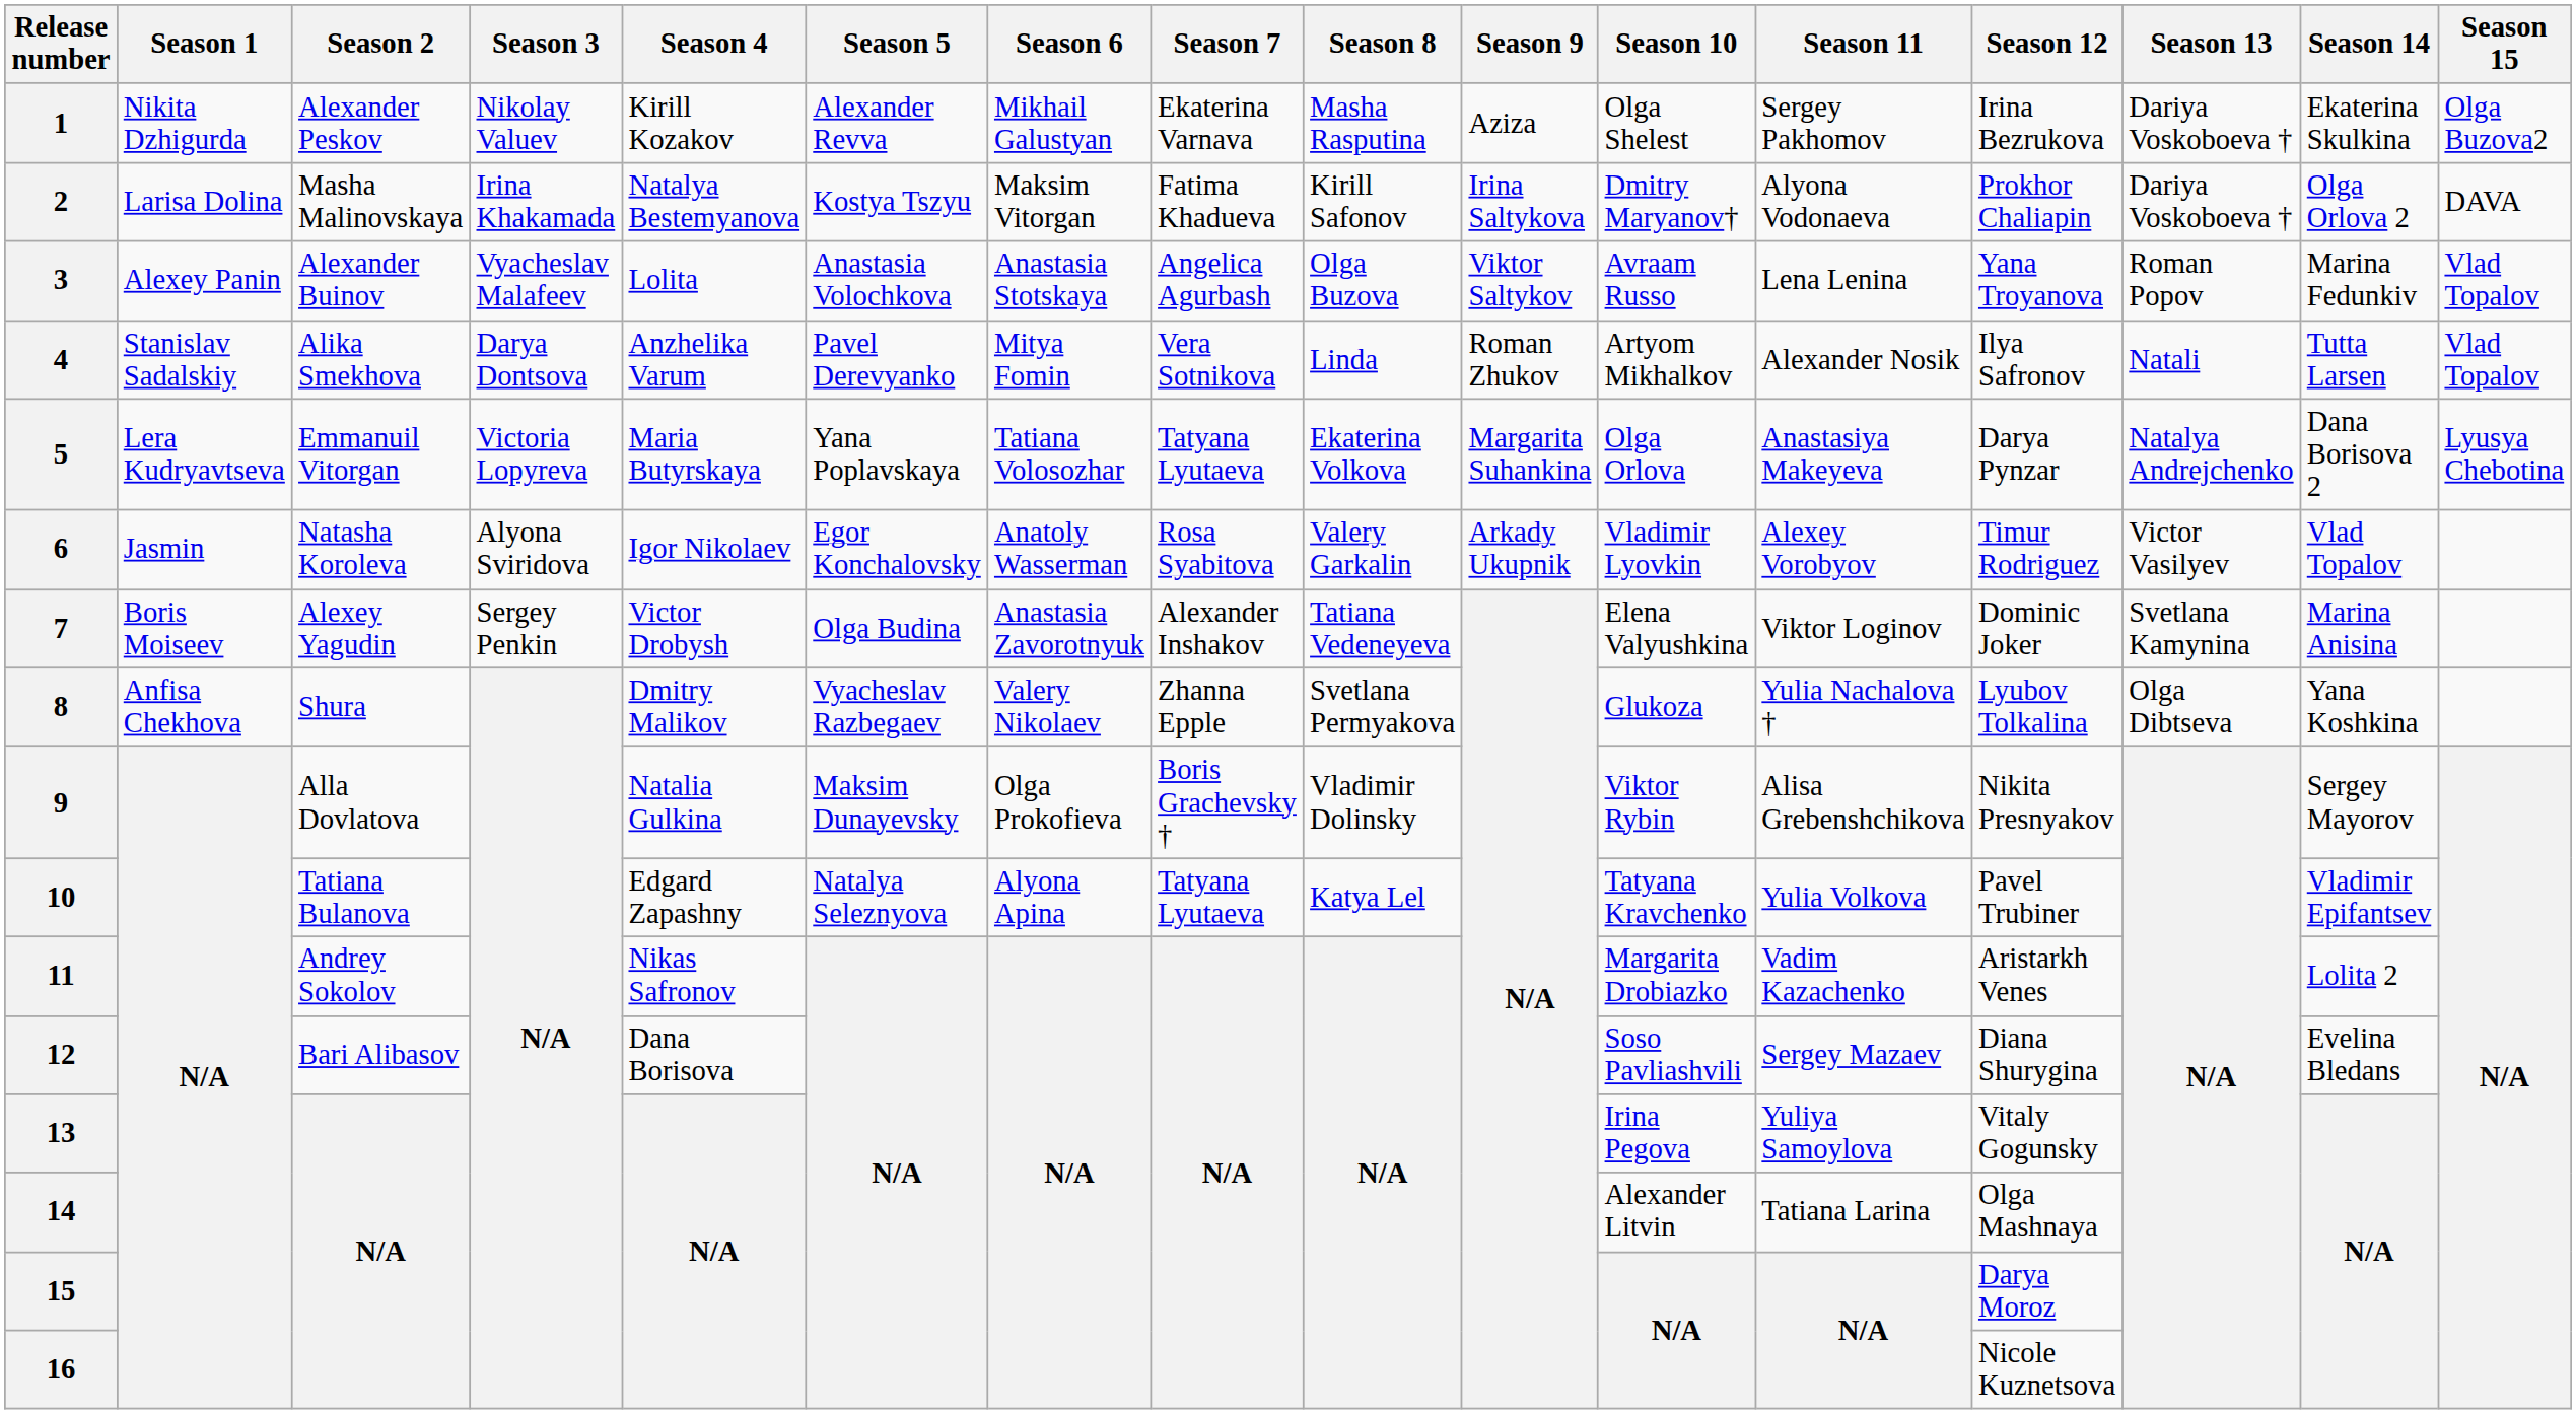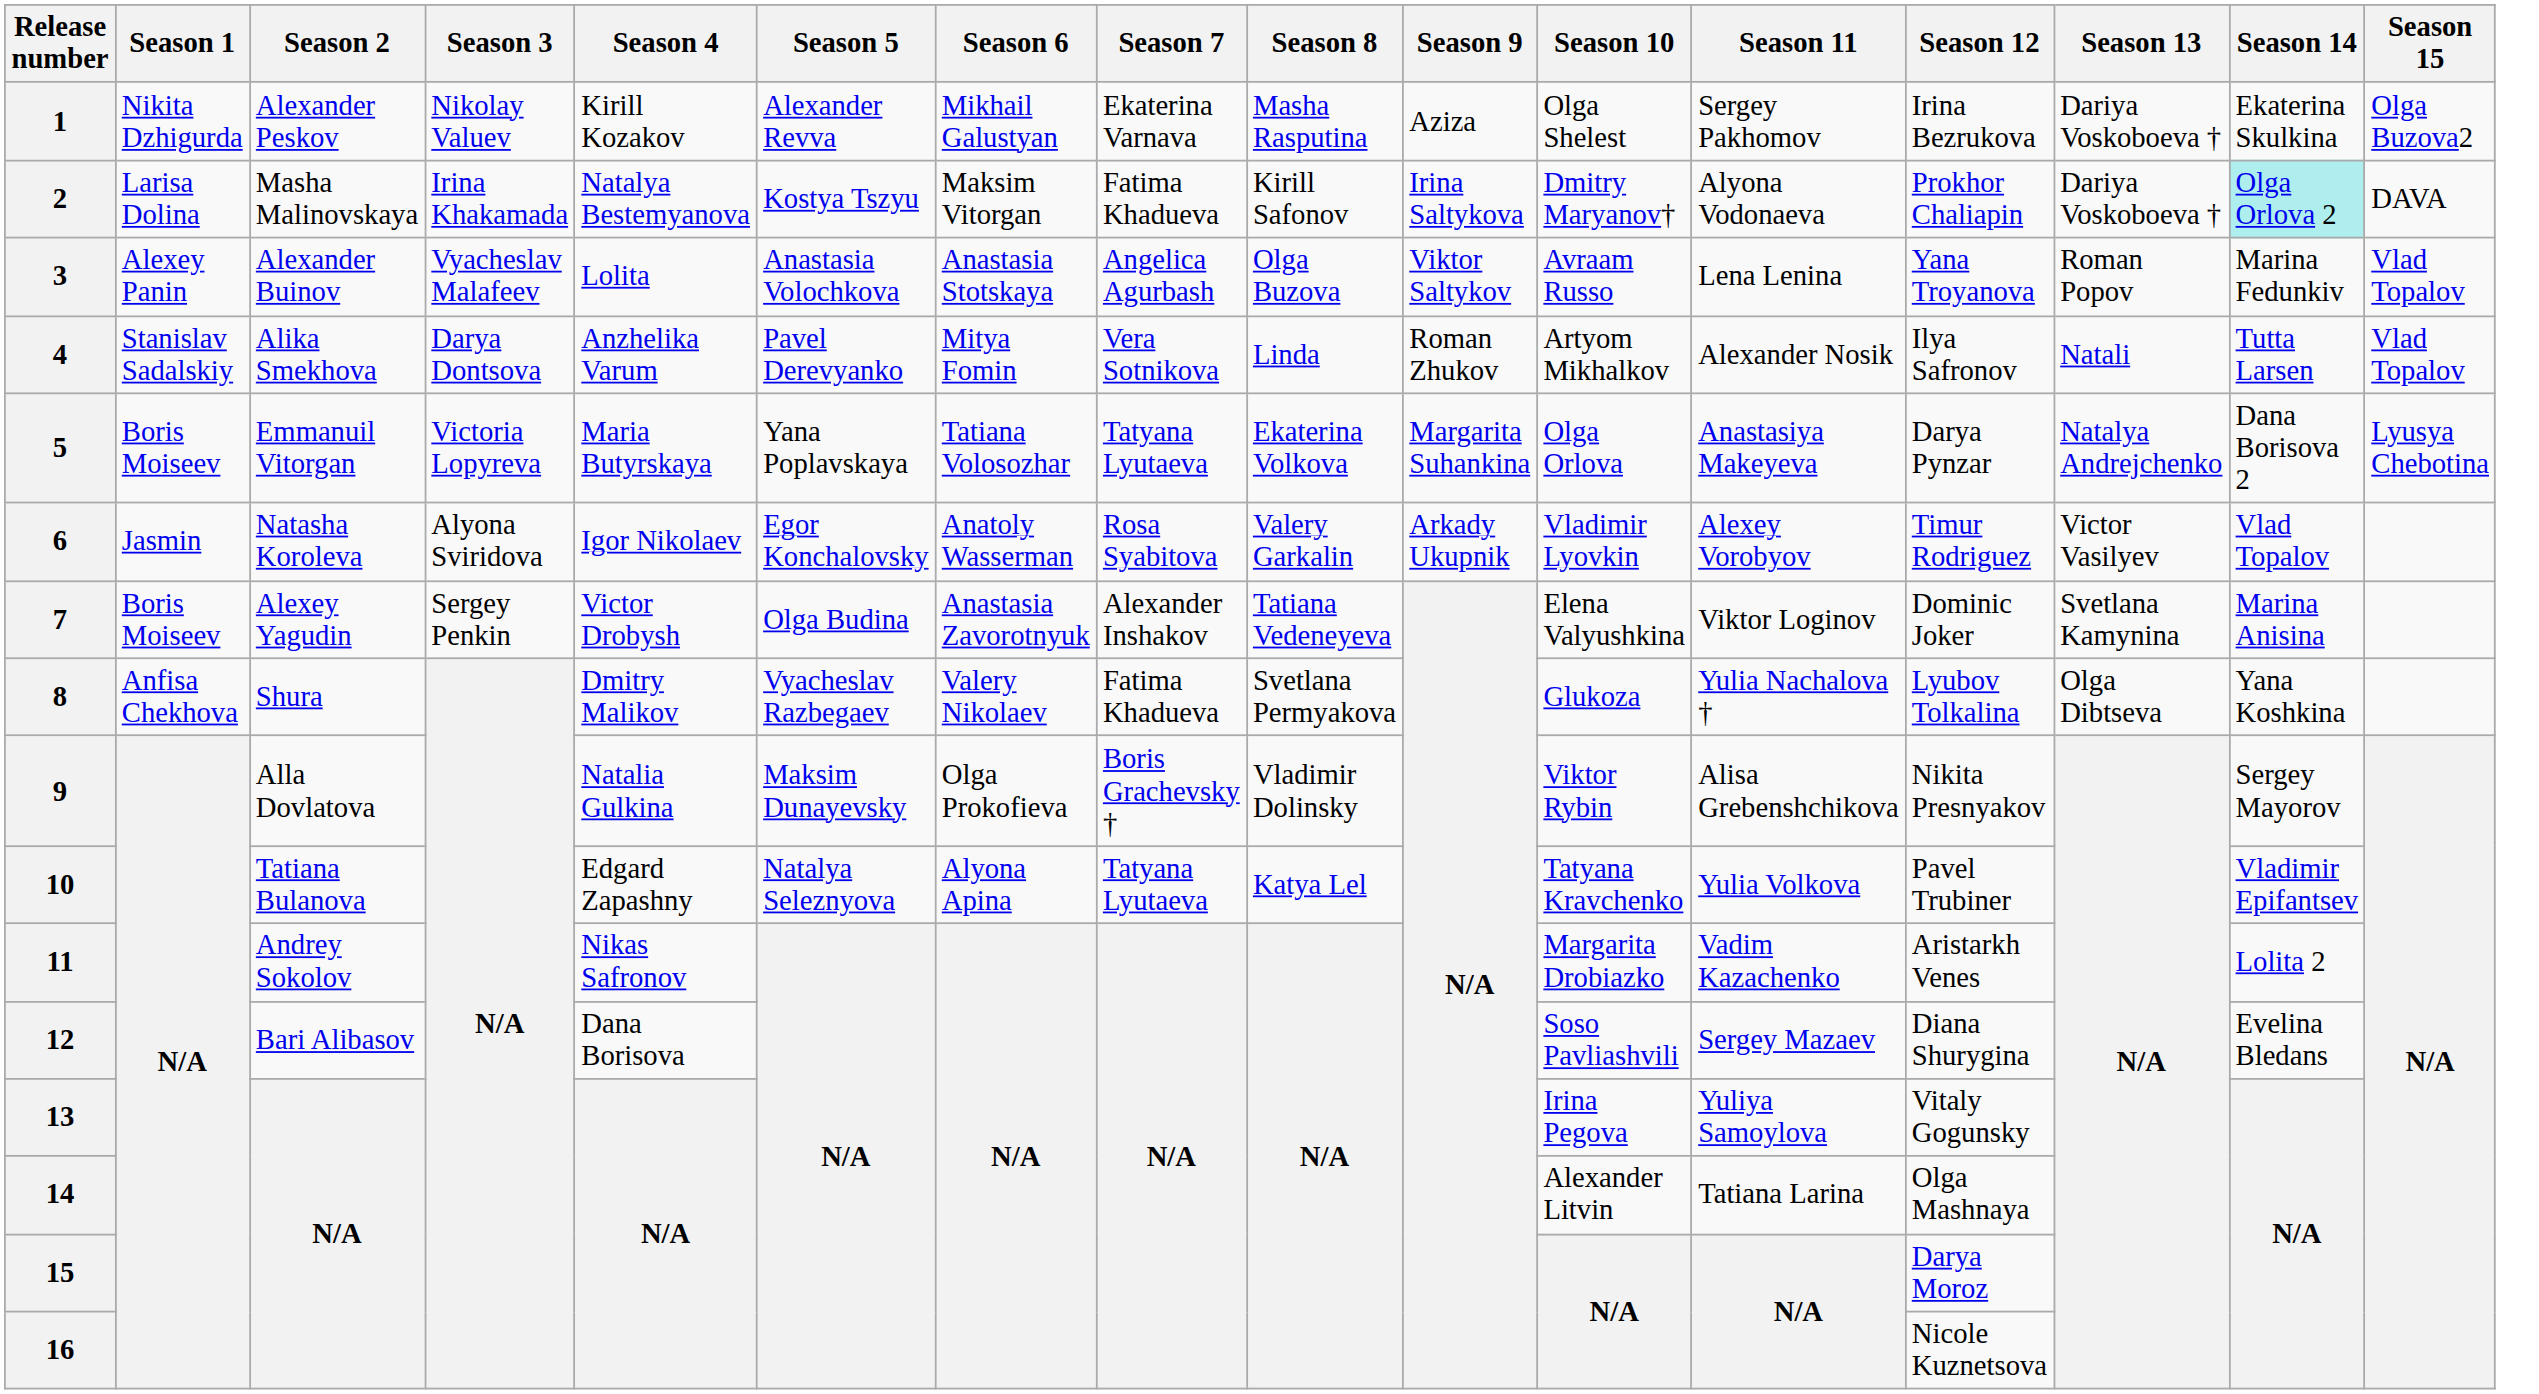 <table class="wikitable">
 <tr>
 <th>Release number</th>
 <th><strong>Season 1</strong></th>
 <th><strong>Season 2</strong></th>
 <th><strong>Season 3</strong></th>
 <th><strong>Season 4</strong></th>
 <th><strong>Season 5</strong></th>
 <th><strong>Season 6</strong></th>
 <th><strong>Season 7</strong></th>
 <th><strong>Season 8</strong></th>
 <th><strong>Season 9</strong></th>
 <th><strong>Season 10</strong></th>
 <th><strong>Season 11</strong></th>
 <th><strong>Season 12</strong></th>
 <th><strong>Season 13</strong></th>
 <th><strong>Season 14</strong></th>
 <th>Season 15</th>
 </tr>
 <tr>
 <th>1</th>
 <td><a href='#'>Nikita Dzhigurda</a></td>
 <td><a href='#'>Alexander Peskov</a></td>
 <td><a href='#'>Nikolay Valuev</a></td>
 <td>Kirill Kozakov</td>
 <td><a href='#'>Alexander Revva</a></td>
 <td><a href='#'>Mikhail Galustyan</a></td>
 <td>Ekaterina Varnava</td>
 <td><a href='#'>Masha Rasputina</a></td>
 <td>Aziza</td>
 <td>Olga Shelest</td>
 <td>Sergey Pakhomov</td>
 <td>Irina Bezrukova</td>
 <td>Dariya Voskoboeva †</td>
 <td>Ekaterina Skulkina</td>
 <td><a href='#'>Olga Buzova</a>2</td>
 </tr>
 <tr>
 <th>2</th>
 <td><a href='#'>Larisa Dolina</a></td>
 <td>Masha Malinovskaya</td>
 <td><a href='#'>Irina Khakamada</a></td>
 <td><a href='#'>Natalya Bestemyanova</a></td>
 <td><a href='#'>Kostya Tszyu</a></td>
 <td>Maksim Vitorgan</td>
 <td>Fatima Khadueva</td>
 <td>Kirill Safonov</td>
 <td><a href='#'>Irina Saltykova</a></td>
 <td><a href='#'>Dmitry Maryanov</a>†</td>
 <td>Alyona Vodonaeva</td>
 <td><a href='#'>Prokhor Chaliapin</a></td>
 <td>Dariya Voskoboeva †</td>
-<td><a href='#'>Olga Orlova</a> 2</td>
+<td style="background: paleturquoise;"><a href='#'>Olga Orlova</a> 2</td>
 <td>DAVA</td>
 </tr>
 <tr>
 <th>3</th>
 <td><a href='#'>Alexey Panin</a></td>
 <td><a href='#'>Alexander Buinov</a></td>
 <td><a href='#'>Vyacheslav Malafeev</a></td>
 <td><a href='#'>Lolita</a></td>
 <td><a href='#'>Anastasia Volochkova</a></td>
 <td><a href='#'>Anastasia Stotskaya</a></td>
 <td><a href='#'>Angelica Agurbash</a></td>
 <td><a href='#'>Olga Buzova</a></td>
 <td><a href='#'>Viktor Saltykov</a></td>
 <td><a href='#'>Avraam Russo</a></td>
 <td>Lena Lenina</td>
 <td><a href='#'>Yana Troyanova</a></td>
 <td>Roman Popov</td>
 <td>Marina Fedunkiv</td>
 <td><a href='#'>Vlad Topalov</a></td>
 </tr>
 <tr>
 <th>4</th>
 <td><a href='#'>Stanislav Sadalskiy</a></td>
 <td><a href='#'>Alika Smekhova</a></td>
 <td><a href='#'>Darya Dontsova</a></td>
 <td><a href='#'>Anzhelika Varum</a></td>
 <td><a href='#'>Pavel Derevyanko</a></td>
 <td><a href='#'>Mitya Fomin</a></td>
 <td><a href='#'>Vera Sotnikova</a></td>
 <td><a href='#'>Linda</a></td>
 <td>Roman Zhukov</td>
 <td>Artyom Mikhalkov</td>
 <td>Alexander Nosik</td>
 <td>Ilya Safronov</td>
 <td><a href='#'>Natali</a></td>
 <td><a href='#'>Tutta Larsen</a></td>
 <td><a href='#'>Vlad Topalov</a></td>
 </tr>
 <tr>
 <th>5</th>
-<td><a href='#'>Lera Kudryavtseva</a></td>
+<td><a href='#'>Boris Moiseev</a></td>
 <td><a href='#'>Emmanuil Vitorgan</a></td>
 <td><a href='#'>Victoria Lopyreva</a></td>
 <td><a href='#'>Maria Butyrskaya</a></td>
 <td>Yana Poplavskaya</td>
 <td><a href='#'>Tatiana Volosozhar</a></td>
 <td><a href='#'>Tatyana Lyutaeva</a></td>
 <td><a href='#'>Ekaterina Volkova</a></td>
 <td><a href='#'>Margarita Suhankina</a></td>
 <td><a href='#'>Olga Orlova</a></td>
 <td><a href='#'>Anastasiya Makeyeva</a></td>
 <td>Darya Pynzar</td>
 <td><a href='#'>Natalya Andrejchenko</a></td>
 <td>Dana Borisova 2</td>
 <td><a href='#'>Lyusya Chebotina</a></td>
 </tr>
 <tr>
 <th>6</th>
 <td><a href='#'>Jasmin</a></td>
 <td><a href='#'>Natasha Koroleva</a></td>
 <td>Alyona Sviridova</td>
 <td><a href='#'>Igor Nikolaev</a></td>
 <td><a href='#'>Egor Konchalovsky</a></td>
 <td><a href='#'>Anatoly Wasserman</a></td>
 <td><a href='#'>Rosa Syabitova</a></td>
 <td><a href='#'>Valery Garkalin</a></td>
 <td><a href='#'>Arkady Ukupnik</a></td>
 <td><a href='#'>Vladimir Lyovkin</a></td>
 <td><a href='#'>Alexey Vorobyov</a></td>
 <td><a href='#'>Timur Rodriguez</a></td>
 <td>Victor Vasilyev</td>
 <td><a href='#'>Vlad Topalov</a></td>
 <td></td>
 </tr>
 <tr>
 <th>7</th>
 <td><a href='#'>Boris Moiseev</a></td>
 <td><a href='#'>Alexey Yagudin</a></td>
 <td>Sergey Penkin</td>
 <td><a href='#'>Victor Drobysh</a></td>
 <td><a href='#'>Olga Budina</a></td>
 <td><a href='#'>Anastasia Zavorotnyuk</a></td>
 <td>Alexander Inshakov</td>
 <td><a href='#'>Tatiana Vedeneyeva</a></td>
 <th rowspan="10">N/A</th>
 <td>Elena Valyushkina</td>
 <td>Viktor Loginov</td>
 <td>Dominic Joker</td>
 <td>Svetlana Kamynina</td>
 <td><a href='#'>Marina Anisina</a></td>
 <td></td>
 </tr>
 <tr>
 <th>8</th>
 <td><a href='#'>Anfisa Chekhova</a></td>
 <td><a href='#'>Shura</a></td>
 <th rowspan="9">N/A</th>
 <td><a href='#'>Dmitry Malikov</a></td>
 <td><a href='#'>Vyacheslav Razbegaev</a></td>
 <td><a href='#'>Valery Nikolaev</a></td>
-<td>Zhanna Epple</td>
+<td>Fatima Khadueva</td>
 <td>Svetlana Permyakova</td>
 <td><a href='#'>Glukoza</a></td>
 <td><a href='#'>Yulia Nachalova</a> †</td>
 <td><a href='#'>Lyubov Tolkalina</a></td>
 <td>Olga Dibtseva</td>
 <td>Yana Koshkina</td>
 <td></td>
 </tr>
 <tr>
 <th>9</th>
 <th rowspan="8">N/A</th>
 <td>Alla Dovlatova</td>
 <td><a href='#'>Natalia Gulkina</a></td>
 <td><a href='#'>Maksim Dunayevsky</a></td>
 <td>Olga Prokofieva</td>
 <td><a href='#'>Boris Grachevsky</a> †</td>
 <td>Vladimir Dolinsky</td>
 <td><a href='#'>Viktor Rybin</a></td>
 <td>Alisa Grebenshchikova</td>
 <td>Nikita Presnyakov</td>
 <th rowspan="8">N/A</th>
 <td>Sergey Mayorov</td>
 <th rowspan="8">N/A</th>
 </tr>
 <tr>
 <th>10</th>
 <td><a href='#'>Tatiana Bulanova</a></td>
 <td>Edgard Zapashny</td>
 <td><a href='#'>Natalya Seleznyova</a></td>
 <td><a href='#'>Alyona Apina</a></td>
 <td><a href='#'>Tatyana Lyutaeva</a></td>
 <td><a href='#'>Katya Lel</a></td>
 <td><a href='#'>Tatyana Kravchenko</a></td>
 <td><a href='#'>Yulia Volkova</a></td>
 <td>Pavel Trubiner</td>
 <td><a href='#'>Vladimir Epifantsev</a></td>
 </tr>
 <tr>
 <th>11</th>
 <td><a href='#'>Andrey Sokolov</a></td>
 <td><a href='#'>Nikas Safronov</a></td>
 <th rowspan="6">N/A</th>
 <th rowspan="6">N/A</th>
 <th rowspan="6">N/A</th>
 <th rowspan="6">N/A</th>
 <td><a href='#'>Margarita Drobiazko</a></td>
 <td><a href='#'>Vadim Kazachenko</a></td>
 <td>Aristarkh Venes</td>
 <td><a href='#'>Lolita</a> 2</td>
 </tr>
 <tr>
 <th>12</th>
 <td><a href='#'>Bari Alibasov</a></td>
 <td>Dana Borisova</td>
 <td><a href='#'>Soso Pavliashvili</a></td>
 <td><a href='#'>Sergey Mazaev</a></td>
 <td>Diana Shurygina</td>
 <td>Evelina Bledans</td>
 </tr>
 <tr>
 <th>13</th>
 <th rowspan="5">N/A</th>
 <th rowspan="5">N/A</th>
 <td><a href='#'>Irina Pegova</a></td>
 <td><a href='#'>Yuliya Samoylova</a></td>
 <td>Vitaly Gogunsky</td>
 <th rowspan=4>N/A</th>
 </tr>
 <tr>
 <th>14</th>
 <td>Alexander Litvin</td>
 <td>Tatiana Larina</td>
 <td>Olga Mashnaya</td>
 </tr>
 <tr>
 <th>15</th>
 <th rowspan="2">N/A</th>
 <th rowspan="2">N/A</th>
 <td><a href='#'>Darya Moroz</a></td>
 </tr>
 <tr>
 <th>16</th>
 <td>Nicole Kuznetsova</td>
 </tr>
 </table>
